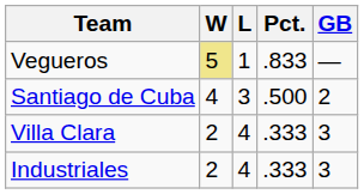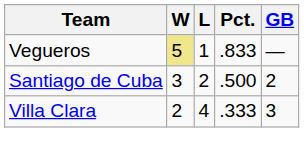 <table class="wikitable">
 <tr>
 <th>Team</th>
 <th>W</th>
 <th>L</th>
 <th>Pct.</th>
 <th><a href='#'>GB</a></th>
 </tr>
 <tr>
 <td>Vegueros</td>
 <td style="background: khaki;">5</td>
 <td>1</td>
 <td>.833</td>
 <td>—</td>
 </tr>
 <tr>
 <td><a href='#'>Santiago de Cuba</a></td>
-<td>4</td>
 <td>3</td>
+<td>2</td>
 <td>.500</td>
 <td>2</td>
 </tr>
 <tr>
 <td><a href='#'>Villa Clara</a></td>
 <td>2</td>
 <td>4</td>
 <td>.333</td>
 <td>3</td>
 </tr>
-<tr>
-<td><a href='#'>Industriales</a></td>
-<td>2</td>
-<td>4</td>
-<td>.333</td>
-<td>3</td>
-</tr>
 </table>
